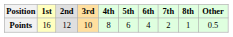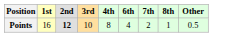 <table class="wikitable" style="font-size:85%; text-align:center">
 <tr>
 <th>Position</th>
 <td style="background:#FFFFBF;"> <strong>1st</strong> </td>
 <td style="background:#DFDFDF;"> <strong>2nd</strong> </td>
 <td style="background:#FFDF9F;"> <strong>3rd</strong> </td>
 <td style="background:#DFFFDF;"> <strong>4th</strong> </td>
-<td style="background:#DFFFDF;"> <strong>5th</strong> </td>
 <td style="background:#DFFFDF;"> <strong>6th</strong> </td>
 <td style="background:#DFFFDF;"> <strong>7th</strong> </td>
 <td style="background:#DFFFDF;"> <strong>8th</strong> </td>
 <td style="background:#DFFFDF;"> <strong>Other</strong> </td>
 </tr>
 <tr>
 <th>Points</th>
 <td style="background:#FFFFBF;">16</td>
-<td style="background:#DFDFDF;">12</td>
+<td style="background:#DFDFDF;"><strong>12</strong></td>
 <td style="background:#FFDF9F;">10</td>
 <td style="background:#DFFFDF;">8</td>
-<td style="background:#DFFFDF;">6</td>
 <td style="background:#DFFFDF;">4</td>
 <td style="background:#DFFFDF;">2</td>
 <td style="background:#DFFFDF;">1</td>
 <td style="background:#DFFFDF;">0.5</td>
 </tr>
 </table>
